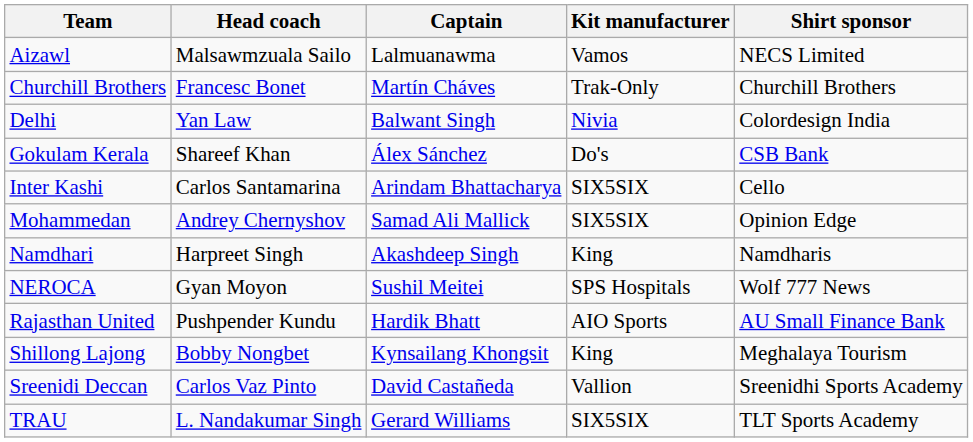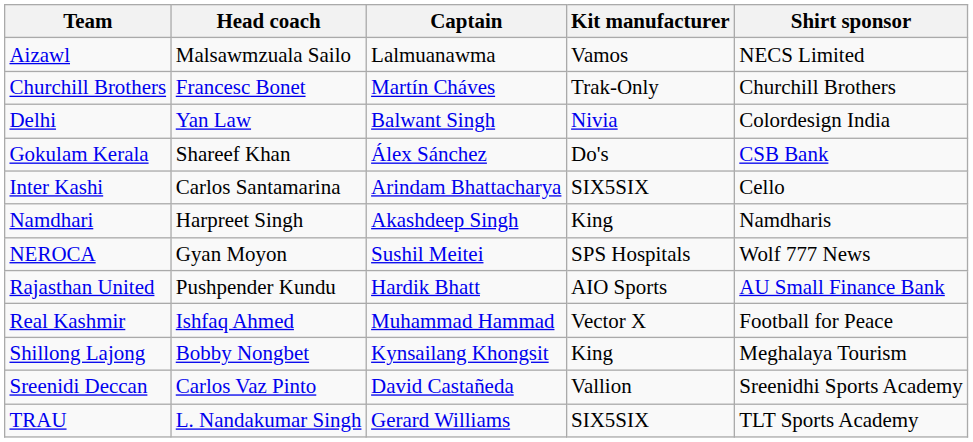 <table class="wikitable sortable">
 <tr>
 <th scope="col">Team</th>
 <th scope="col">Head coach</th>
 <th scope="col">Captain</th>
 <th scope="col" class="unsortable">Kit manufacturer</th>
 <th scope="col" class="unsortable">Shirt sponsor</th>
 </tr>
 <tr>
 <td><a href='#'>Aizawl</a></td>
 <td> Malsawmzuala Sailo</td>
 <td> Lalmuanawma</td>
 <td> Vamos</td>
 <td>NECS Limited</td>
 </tr>
 <tr>
 <td><a href='#'>Churchill Brothers</a></td>
 <td> <a href='#'>Francesc Bonet</a></td>
 <td> <a href='#'>Martín Cháves</a></td>
 <td> Trak-Only</td>
 <td>Churchill Brothers</td>
 </tr>
 <tr>
 <td><a href='#'>Delhi</a></td>
 <td> <a href='#'>Yan Law</a></td>
 <td> <a href='#'>Balwant Singh</a></td>
 <td> <a href='#'>Nivia</a></td>
 <td>Colordesign India</td>
 </tr>
 <tr>
 <td><a href='#'>Gokulam Kerala</a></td>
 <td> Shareef Khan</td>
 <td> <a href='#'>Álex Sánchez</a></td>
 <td> Do's</td>
 <td><a href='#'>CSB Bank</a></td>
 </tr>
 <tr>
 <td><a href='#'>Inter Kashi</a></td>
 <td> Carlos Santamarina</td>
 <td> <a href='#'>Arindam Bhattacharya</a></td>
 <td> SIX5SIX</td>
 <td>Cello</td>
 </tr>
 <tr>
-<td><a href='#'>Mohammedan</a></td>
-<td> <a href='#'>Andrey Chernyshov</a></td>
-<td> <a href='#'>Samad Ali Mallick</a></td>
-<td> SIX5SIX</td>
-<td>Opinion Edge</td>
-</tr>
-<tr>
 <td><a href='#'>Namdhari</a></td>
 <td> Harpreet Singh</td>
 <td> <a href='#'>Akashdeep Singh</a></td>
 <td> King</td>
 <td>Namdharis</td>
 </tr>
 <tr>
 <td><a href='#'>NEROCA</a></td>
 <td> Gyan Moyon</td>
 <td> <a href='#'>Sushil Meitei</a></td>
 <td> SPS Hospitals</td>
 <td>Wolf 777 News</td>
 </tr>
 <tr>
 <td><a href='#'>Rajasthan United</a></td>
 <td> Pushpender Kundu</td>
 <td> <a href='#'>Hardik Bhatt</a></td>
 <td> AIO Sports</td>
 <td><a href='#'>AU Small Finance Bank</a></td>
+</tr>
+<tr>
+<td><a href='#'>Real Kashmir</a></td>
+<td> <a href='#'>Ishfaq Ahmed</a></td>
+<td> <a href='#'>Muhammad Hammad</a></td>
+<td> Vector X</td>
+<td>Football for Peace</td>
 </tr>
 <tr>
 <td><a href='#'>Shillong Lajong</a></td>
 <td> <a href='#'>Bobby Nongbet</a></td>
 <td> <a href='#'>Kynsailang Khongsit</a></td>
 <td> King</td>
 <td>Meghalaya Tourism</td>
 </tr>
 <tr>
 <td><a href='#'>Sreenidi Deccan</a></td>
 <td> <a href='#'>Carlos Vaz Pinto</a></td>
 <td> <a href='#'>David Castañeda</a></td>
 <td> Vallion</td>
 <td>Sreenidhi Sports Academy</td>
 </tr>
 <tr>
 <td><a href='#'>TRAU</a></td>
 <td> <a href='#'>L. Nandakumar Singh</a></td>
 <td> <a href='#'>Gerard Williams</a></td>
 <td> SIX5SIX</td>
 <td>TLT Sports Academy</td>
 </tr>
 </table>
